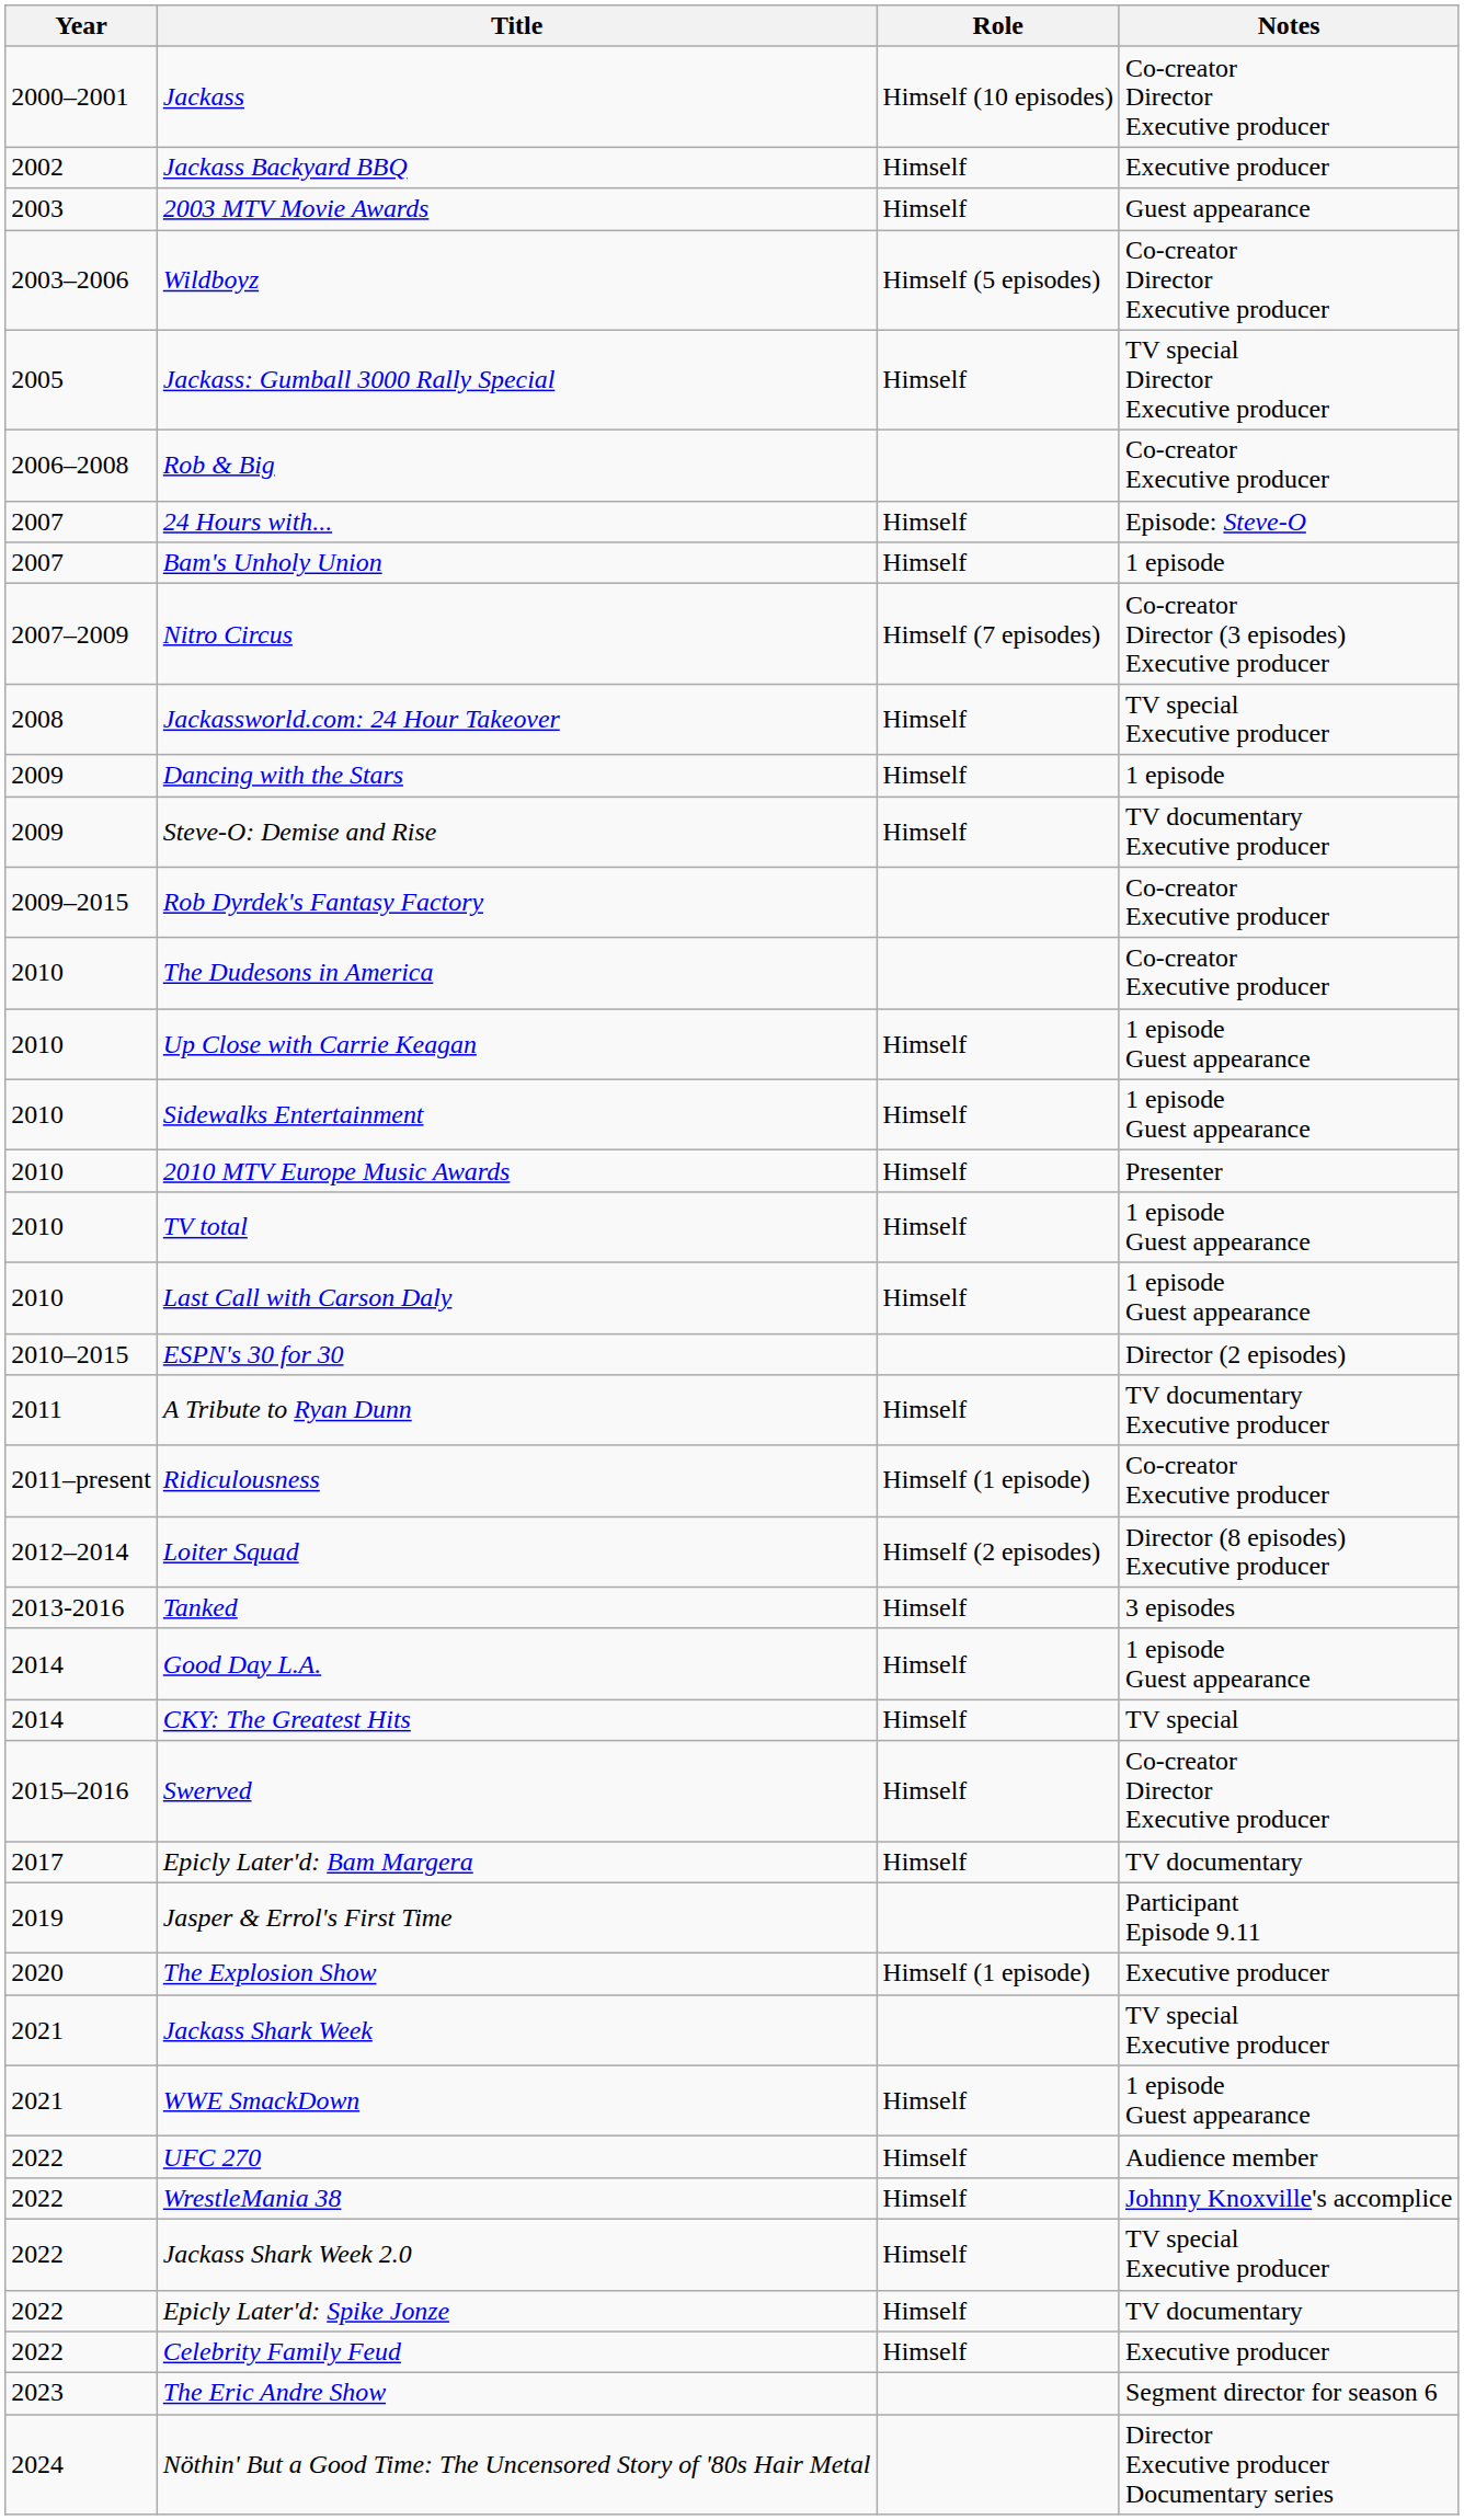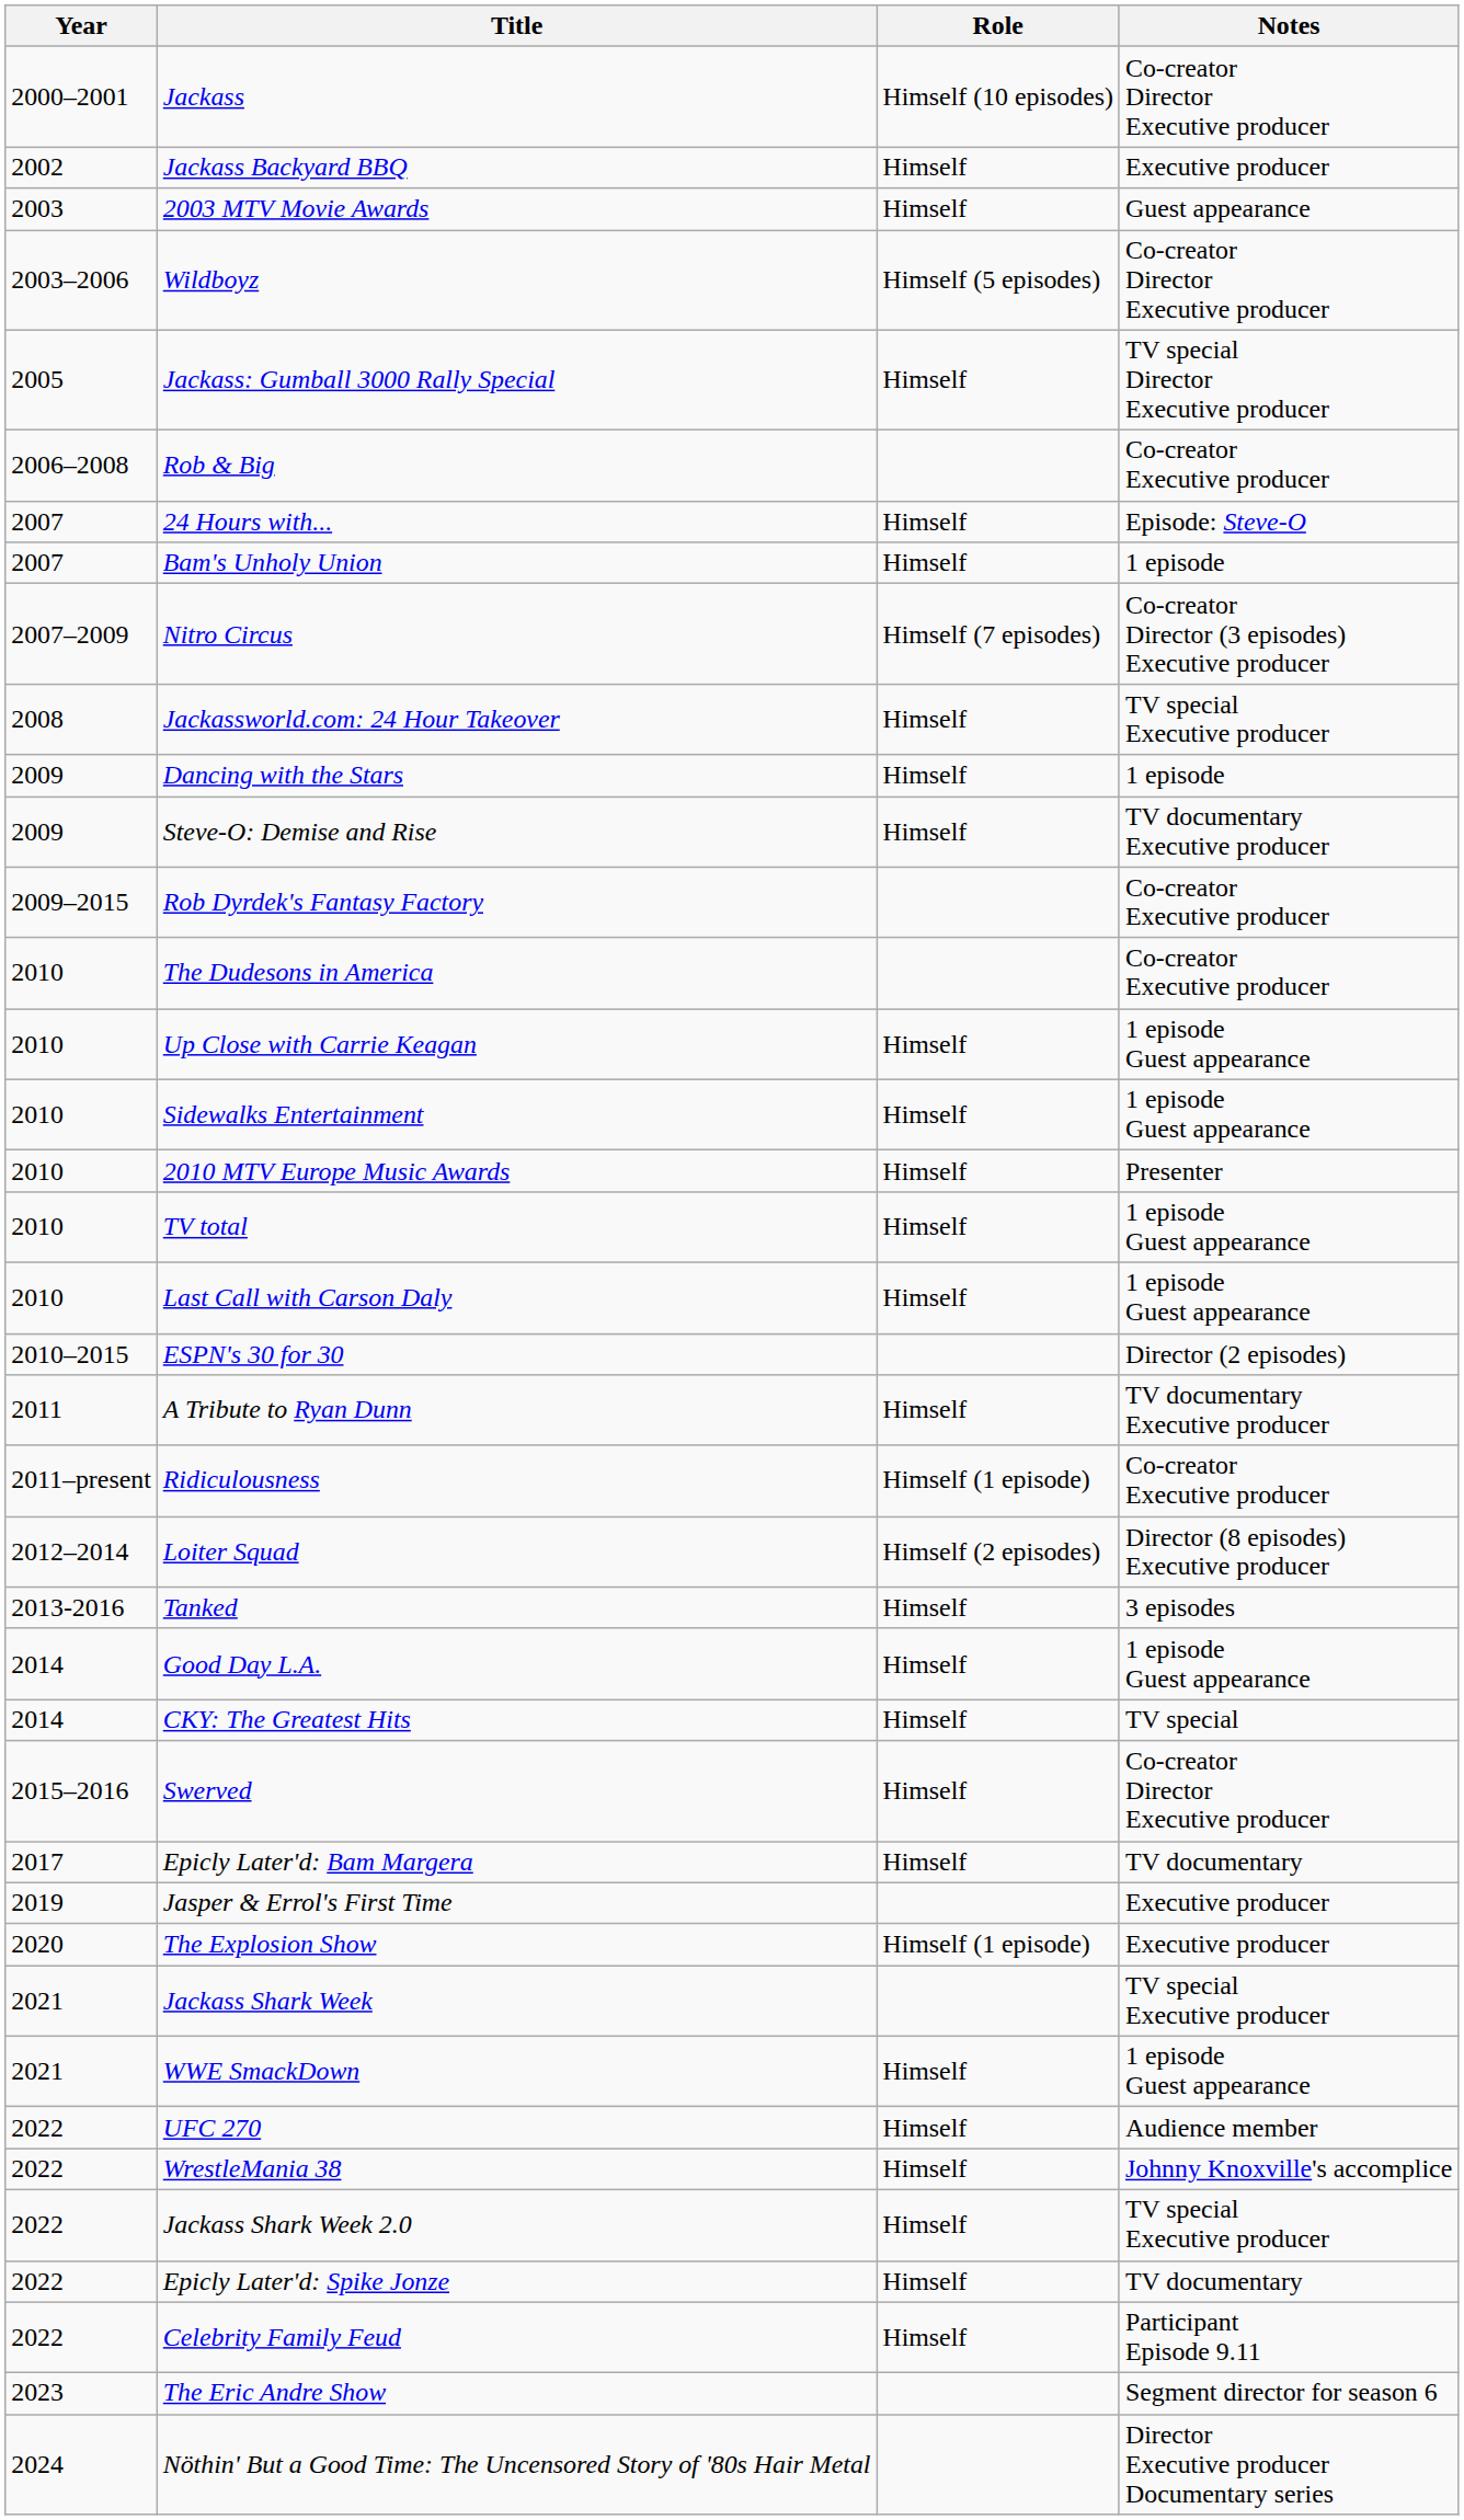 <table class="wikitable sortable">
 <tr>
 <th>Year</th>
 <th>Title</th>
 <th>Role</th>
 <th class="unsortable">Notes</th>
 </tr>
 <tr>
 <td>2000–2001</td>
 <td><em><a href='#'>Jackass</a></em></td>
 <td>Himself (10 episodes)</td>
 <td>Co-creator<br>Director<br>Executive producer</td>
 </tr>
 <tr>
 <td>2002</td>
 <td><em><a href='#'>Jackass Backyard BBQ</a></em></td>
 <td>Himself</td>
 <td>Executive producer</td>
 </tr>
 <tr>
 <td>2003</td>
 <td><em><a href='#'>2003 MTV Movie Awards</a></em></td>
 <td>Himself</td>
 <td>Guest appearance</td>
 </tr>
 <tr>
 <td>2003–2006</td>
 <td><em><a href='#'>Wildboyz</a></em></td>
 <td>Himself (5 episodes)</td>
 <td>Co-creator<br>Director<br>Executive producer</td>
 </tr>
 <tr>
 <td>2005</td>
 <td><em><a href='#'>Jackass: Gumball 3000 Rally Special</a></em></td>
 <td>Himself</td>
 <td>TV special<br>Director<br>Executive producer</td>
 </tr>
 <tr>
 <td>2006–2008</td>
 <td><em><a href='#'>Rob & Big</a></em></td>
 <td></td>
 <td>Co-creator<br>Executive producer</td>
 </tr>
 <tr>
 <td>2007</td>
 <td><em><a href='#'>24 Hours with...</a></em></td>
 <td>Himself</td>
 <td>Episode: <em><a href='#'>Steve-O</a></em></td>
 </tr>
 <tr>
 <td>2007</td>
 <td><em><a href='#'>Bam's Unholy Union</a></em></td>
 <td>Himself</td>
 <td>1 episode</td>
 </tr>
 <tr>
 <td>2007–2009</td>
 <td><em><a href='#'>Nitro Circus</a></em></td>
 <td>Himself (7 episodes)</td>
 <td>Co-creator<br>Director (3 episodes)<br>Executive producer</td>
 </tr>
 <tr>
 <td>2008</td>
 <td><em><a href='#'>Jackassworld.com: 24 Hour Takeover</a></em></td>
 <td>Himself</td>
 <td>TV special<br>Executive producer</td>
 </tr>
 <tr>
 <td>2009</td>
 <td><em><a href='#'>Dancing with the Stars</a></em></td>
 <td>Himself</td>
 <td>1 episode</td>
 </tr>
 <tr>
 <td>2009</td>
 <td><em>Steve-O: Demise and Rise</em></td>
 <td>Himself</td>
 <td>TV documentary<br>Executive producer</td>
 </tr>
 <tr>
 <td>2009–2015</td>
 <td><em><a href='#'>Rob Dyrdek's Fantasy Factory</a></em></td>
 <td></td>
 <td>Co-creator<br>Executive producer</td>
 </tr>
 <tr>
 <td>2010</td>
 <td><em><a href='#'>The Dudesons in America</a></em></td>
 <td></td>
 <td>Co-creator<br>Executive producer</td>
 </tr>
 <tr>
 <td>2010</td>
 <td><em><a href='#'>Up Close with Carrie Keagan</a></em></td>
 <td>Himself</td>
 <td>1 episode<br>Guest appearance</td>
 </tr>
 <tr>
 <td>2010</td>
 <td><em><a href='#'>Sidewalks Entertainment</a></em></td>
 <td>Himself</td>
 <td>1 episode<br>Guest appearance</td>
 </tr>
 <tr>
 <td>2010</td>
 <td><em><a href='#'>2010 MTV Europe Music Awards</a></em></td>
 <td>Himself</td>
 <td>Presenter</td>
 </tr>
 <tr>
 <td>2010</td>
 <td><em><a href='#'>TV total</a></em></td>
 <td>Himself</td>
 <td>1 episode<br>Guest appearance</td>
 </tr>
 <tr>
 <td>2010</td>
 <td><em><a href='#'>Last Call with Carson Daly</a></em></td>
 <td>Himself</td>
 <td>1 episode<br>Guest appearance</td>
 </tr>
 <tr>
 <td>2010–2015</td>
 <td><em><a href='#'>ESPN's 30 for 30</a></em></td>
 <td></td>
 <td>Director (2 episodes)</td>
 </tr>
 <tr>
 <td>2011</td>
 <td><em>A Tribute to <a href='#'>Ryan Dunn</a></em></td>
 <td>Himself</td>
 <td>TV documentary<br>Executive producer</td>
 </tr>
 <tr>
 <td>2011–present</td>
 <td><em><a href='#'>Ridiculousness</a></em></td>
 <td>Himself (1 episode)</td>
 <td>Co-creator<br>Executive producer</td>
 </tr>
 <tr>
 <td>2012–2014</td>
 <td><em><a href='#'>Loiter Squad</a></em></td>
 <td>Himself (2 episodes)</td>
 <td>Director (8 episodes)<br>Executive producer</td>
 </tr>
 <tr>
 <td>2013-2016</td>
 <td><em><a href='#'>Tanked</a></em></td>
 <td>Himself</td>
 <td>3 episodes</td>
 </tr>
 <tr>
 <td>2014</td>
 <td><em><a href='#'>Good Day L.A.</a></em></td>
 <td>Himself</td>
 <td>1 episode<br>Guest appearance</td>
 </tr>
 <tr>
 <td>2014</td>
 <td><em><a href='#'>CKY: The Greatest Hits</a></em></td>
 <td>Himself</td>
 <td>TV special</td>
 </tr>
 <tr>
 <td>2015–2016</td>
 <td><em><a href='#'>Swerved</a></em></td>
 <td>Himself</td>
 <td>Co-creator<br>Director<br>Executive producer</td>
 </tr>
 <tr>
 <td>2017</td>
 <td><em>Epicly Later'd: <a href='#'>Bam Margera</a></em></td>
 <td>Himself</td>
 <td>TV documentary</td>
 </tr>
 <tr>
 <td>2019</td>
 <td><em>Jasper & Errol's First Time</em></td>
 <td></td>
-<td>Participant<br>Episode 9.11</td>
+<td>Executive producer</td>
 </tr>
 <tr>
 <td>2020</td>
 <td><em><a href='#'>The Explosion Show</a></em></td>
 <td>Himself (1 episode)</td>
 <td>Executive producer</td>
 </tr>
 <tr>
 <td>2021</td>
 <td><em><a href='#'>Jackass Shark Week</a></em></td>
 <td></td>
 <td>TV special<br>Executive producer</td>
 </tr>
 <tr>
 <td>2021</td>
 <td><em><a href='#'>WWE SmackDown</a></em></td>
 <td>Himself</td>
 <td>1 episode<br>Guest appearance</td>
 </tr>
 <tr>
 <td>2022</td>
 <td><em><a href='#'>UFC 270</a></em></td>
 <td>Himself</td>
 <td>Audience member</td>
 </tr>
 <tr>
 <td>2022</td>
 <td><em><a href='#'>WrestleMania 38</a></em></td>
 <td>Himself</td>
 <td><a href='#'>Johnny Knoxville</a>'s accomplice</td>
 </tr>
 <tr>
 <td>2022</td>
 <td><em>Jackass Shark Week 2.0</em></td>
 <td>Himself</td>
 <td>TV special<br>Executive producer</td>
 </tr>
 <tr>
 <td>2022</td>
 <td><em>Epicly Later'd: <a href='#'>Spike Jonze</a></em></td>
 <td>Himself</td>
 <td>TV documentary</td>
 </tr>
 <tr>
 <td>2022</td>
 <td><em><a href='#'>Celebrity Family Feud</a></em></td>
 <td>Himself</td>
-<td>Executive producer</td>
+<td>Participant<br>Episode 9.11</td>
 </tr>
 <tr>
 <td>2023</td>
 <td><em><a href='#'>The Eric Andre Show</a></em></td>
 <td></td>
 <td>Segment director for season 6</td>
 </tr>
 <tr>
 <td>2024</td>
 <td><em>Nöthin' But a Good Time: The Uncensored Story of '80s Hair Metal</em></td>
 <td></td>
 <td>Director<br>Executive producer<br>Documentary series</td>
 </tr>
 </table>
